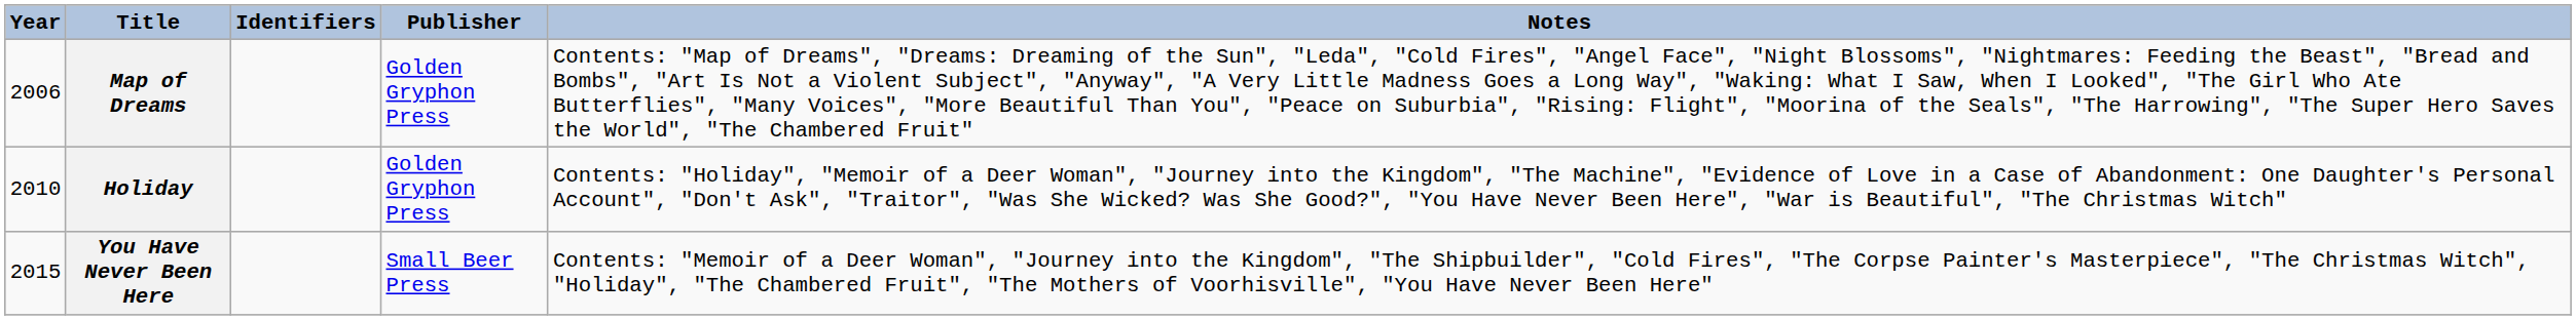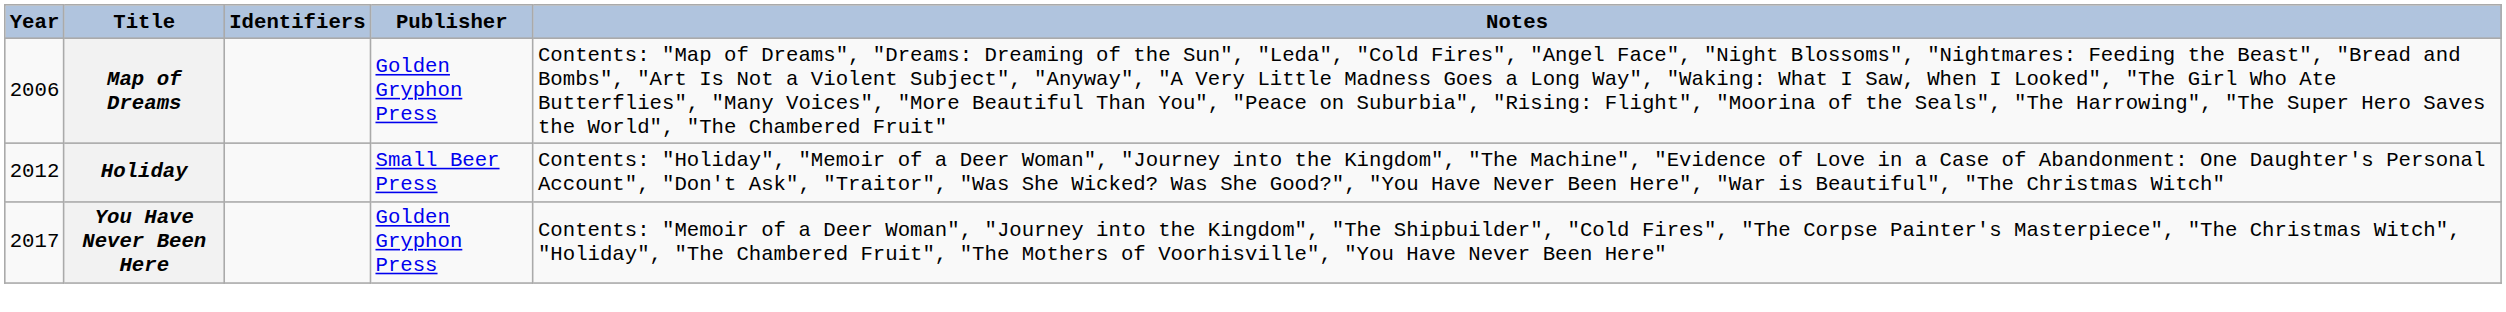 <table class="wikitable sortable plainrowheaders">
 <tr style="text-align:center;">
 <th scope="col" style="background:#B0C4DE;">Year</th>
 <th scope="col" style="background:#B0C4DE;">Title</th>
 <th scope="col" style="background:#B0C4DE;">Identifiers</th>
 <th scope="col" style="background:#B0C4DE;">Publisher</th>
 <th scope="col" style="background:#B0C4DE;" class="unsortable">Notes</th>
 </tr>
 <tr>
 <td>2006</td>
 <th scope="row"><em>Map of Dreams</em></th>
 <td></td>
 <td><a href='#'>Golden Gryphon Press</a></td>
 <td>Contents: "Map of Dreams", "Dreams: Dreaming of the Sun", "Leda", "Cold Fires", "Angel Face", "Night Blossoms", "Nightmares: Feeding the Beast", "Bread and Bombs", "Art Is Not a Violent Subject", "Anyway", "A Very Little Madness Goes a Long Way", "Waking: What I Saw, When I Looked", "The Girl Who Ate Butterflies", "Many Voices", "More Beautiful Than You", "Peace on Suburbia", "Rising: Flight", "Moorina of the Seals", "The Harrowing", "The Super Hero Saves the World", "The Chambered Fruit"</td>
 </tr>
 <tr>
-<td>2010</td>
+<td>2012</td>
 <th scope="row"><em>Holiday</em></th>
 <td></td>
-<td><a href='#'>Golden Gryphon Press</a></td>
+<td><a href='#'>Small Beer Press</a></td>
 <td>Contents: "Holiday", "Memoir of a Deer Woman", "Journey into the Kingdom", "The Machine", "Evidence of Love in a Case of Abandonment: One Daughter's Personal Account", "Don't Ask", "Traitor", "Was She Wicked? Was She Good?", "You Have Never Been Here", "War is Beautiful", "The Christmas Witch"</td>
 </tr>
 <tr>
-<td>2015</td>
+<td>2017</td>
 <th scope="row"><em>You Have Never Been Here</em></th>
 <td></td>
-<td><a href='#'>Small Beer Press</a></td>
+<td><a href='#'>Golden Gryphon Press</a></td>
 <td>Contents: "Memoir of a Deer Woman", "Journey into the Kingdom", "The Shipbuilder", "Cold Fires", "The Corpse Painter's Masterpiece", "The Christmas Witch", "Holiday", "The Chambered Fruit", "The Mothers of Voorhisville", "You Have Never Been Here"</td>
 </tr>
 </table>
